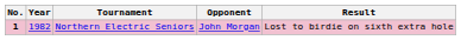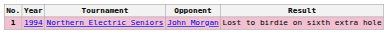 <table class="wikitable" style="font-size:95%;">
 <tr>
 <th>No.</th>
 <th>Year</th>
 <th>Tournament</th>
 <th>Opponent</th>
 <th>Result</th>
 </tr>
 <tr style="background:#F2C1D1;">
 <td align=center><strong>1</strong></td>
-<td><a href='#'>1982</a></td>
+<td><a href='#'>1994</a></td>
 <td><a href='#'>Northern Electric Seniors</a></td>
 <td> <a href='#'>John Morgan</a></td>
 <td>Lost to birdie on sixth extra hole</td>
 </tr>
 </table>
